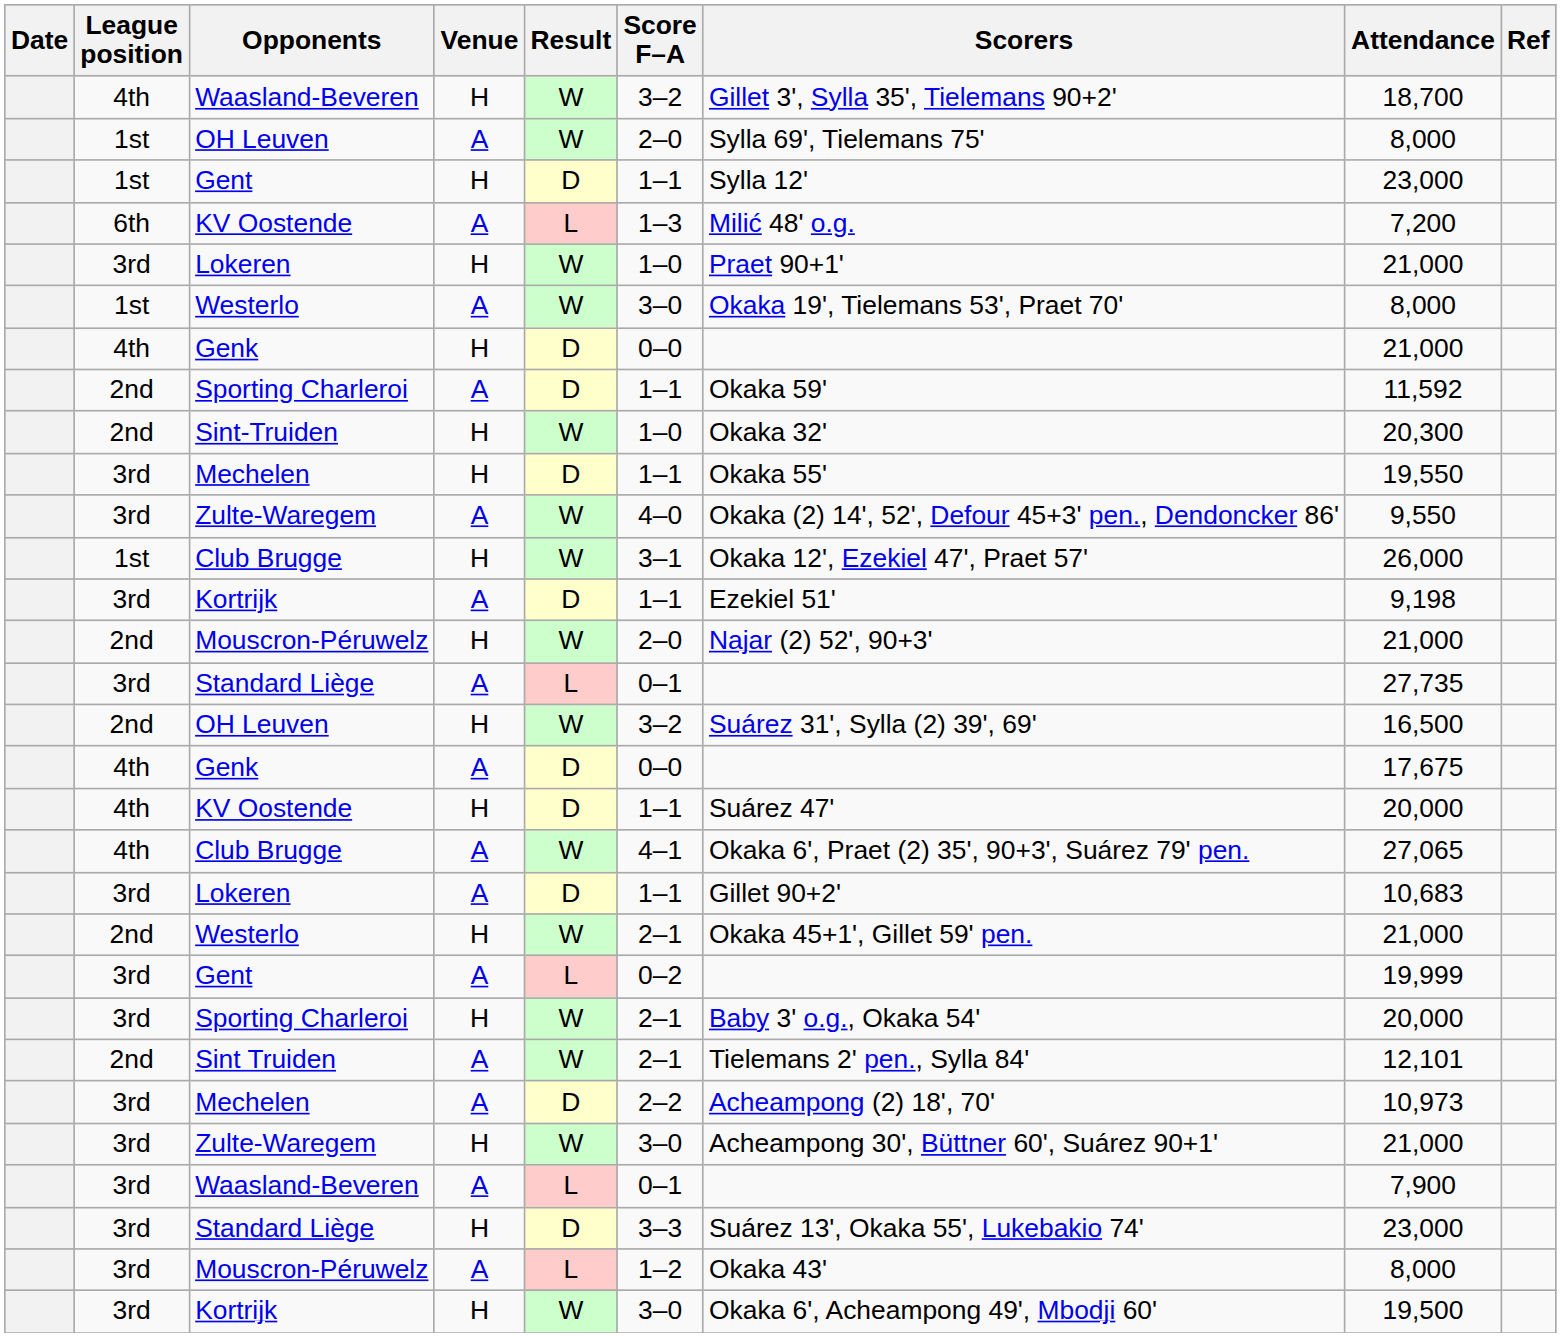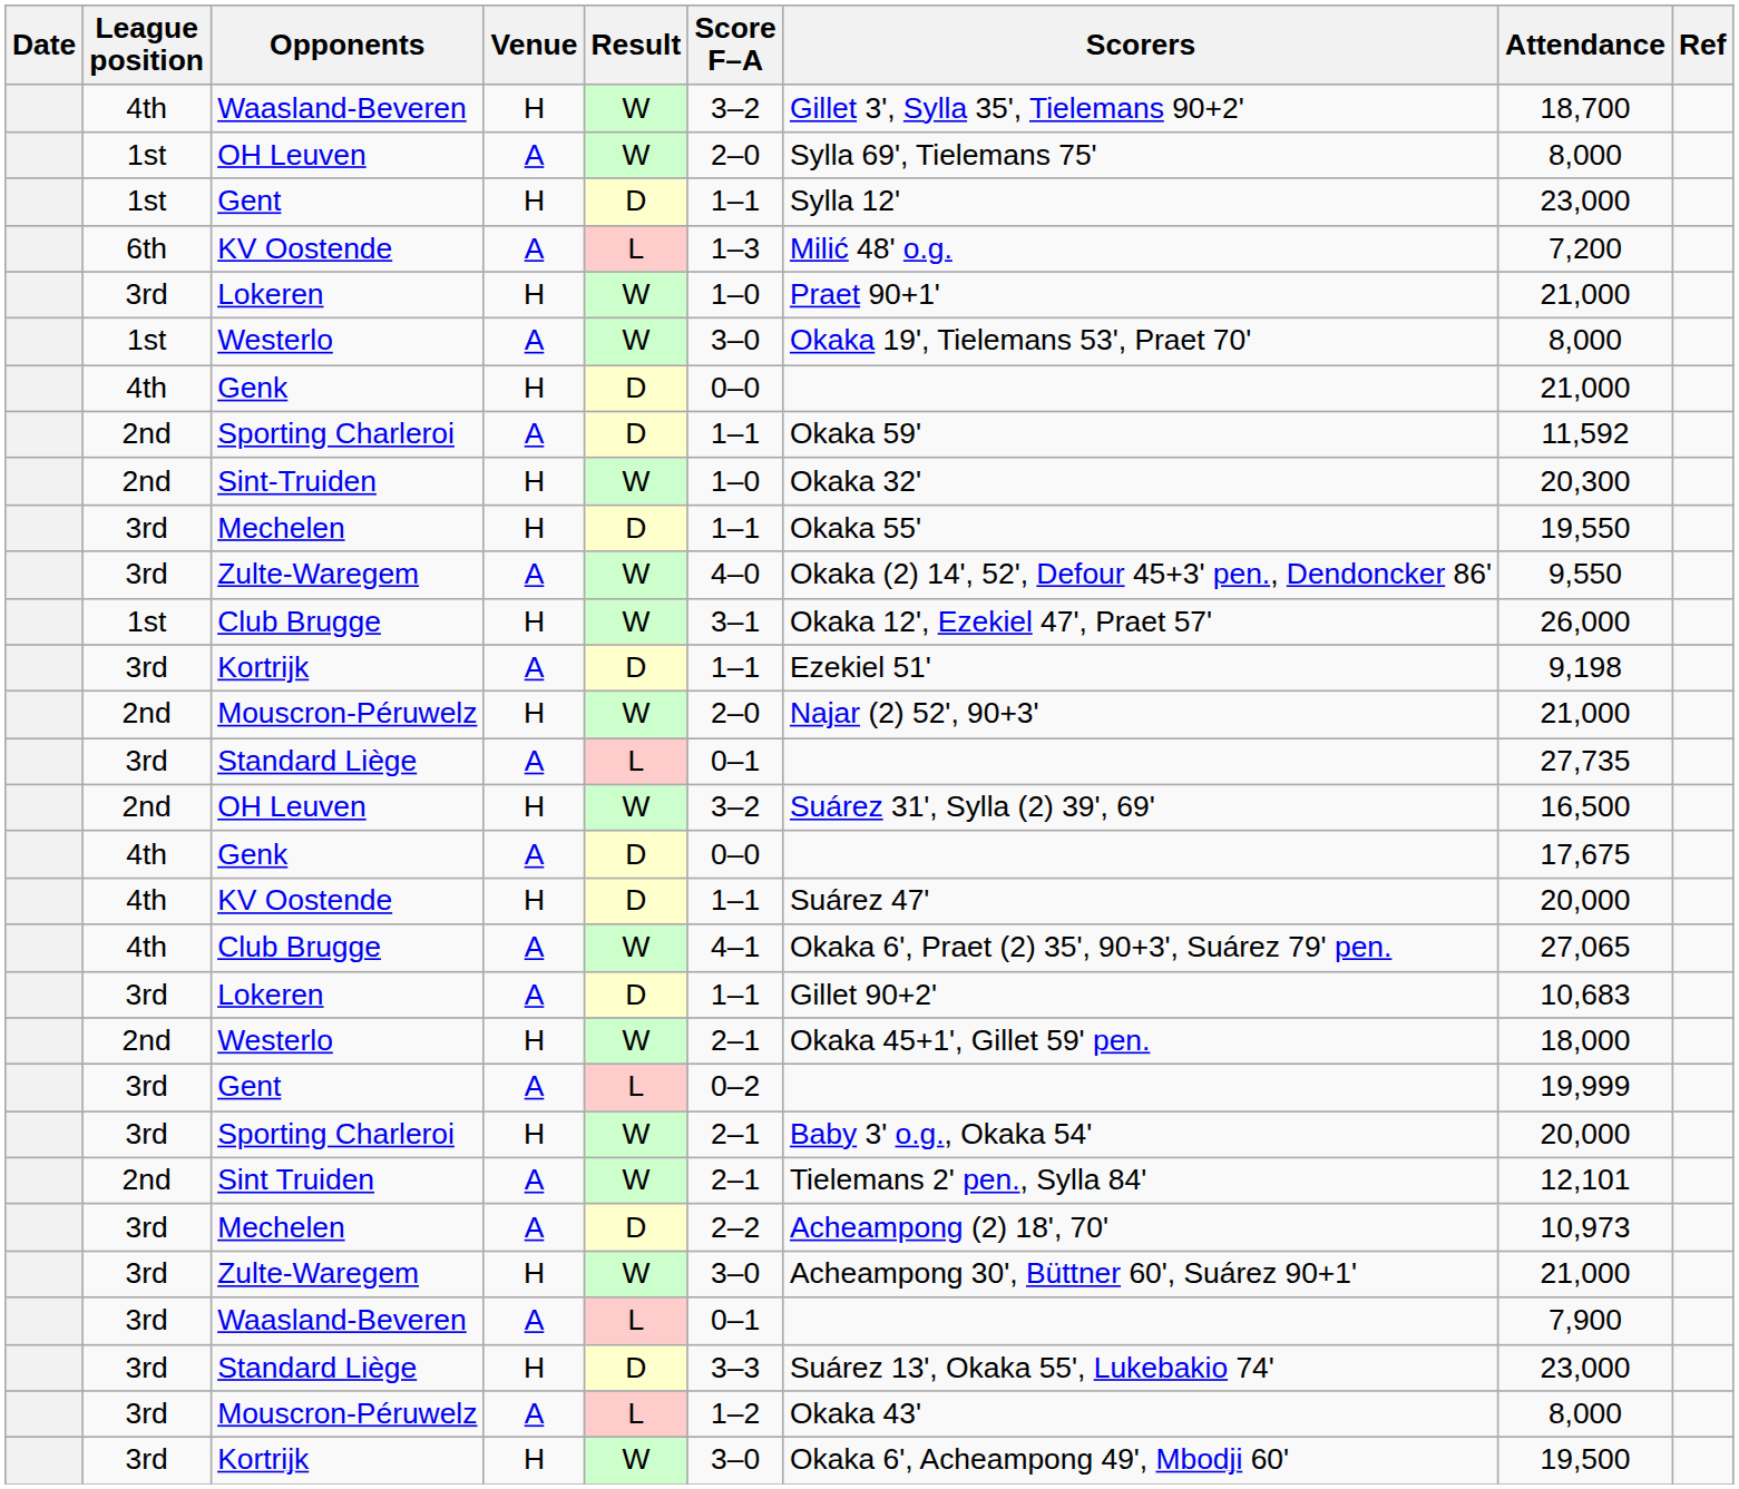 <table class="wikitable plainrowheaders sortable" style="text-align:center">
 <tr>
 <th scope="col">Date</th>
 <th scope="col">League<br>position</th>
 <th scope="col">Opponents</th>
 <th scope="col">Venue</th>
 <th scope="col">Result</th>
 <th scope="col">Score<br>F–A</th>
 <th scope="col" class="unsortable">Scorers</th>
 <th scope="col">Attendance</th>
 <th scope="col" class="unsortable">Ref</th>
 </tr>
 <tr>
 <th scope="row"></th>
 <td>4th</td>
 <td align="left"><a href='#'>Waasland-Beveren</a></td>
 <td>H</td>
 <td style="background-color:#CCFFCC">W</td>
 <td>3–2</td>
 <td align="left"><a href='#'>Gillet</a> 3', <a href='#'>Sylla</a> 35', <a href='#'>Tielemans</a> 90+2'</td>
 <td>18,700</td>
 <td></td>
 </tr>
 <tr>
 <th scope="row"></th>
 <td>1st</td>
 <td align="left"><a href='#'>OH Leuven</a></td>
 <td><a href='#'>A</a></td>
 <td style="background-color:#CCFFCC">W</td>
 <td>2–0</td>
 <td align="left">Sylla 69', Tielemans 75'</td>
 <td>8,000</td>
 <td></td>
 </tr>
 <tr>
 <th scope="row"></th>
 <td>1st</td>
 <td align="left"><a href='#'>Gent</a></td>
 <td>H</td>
 <td style="background-color:#FFFFCC">D</td>
 <td>1–1</td>
 <td align="left">Sylla 12'</td>
 <td>23,000</td>
 <td></td>
 </tr>
 <tr>
 <th scope="row"></th>
 <td>6th</td>
 <td align="left"><a href='#'>KV Oostende</a></td>
 <td><a href='#'>A</a></td>
 <td style="background-color:#FFCCCC">L</td>
 <td>1–3</td>
 <td align="left"><a href='#'>Milić</a> 48' <a href='#'>o.g.</a></td>
 <td>7,200</td>
 <td></td>
 </tr>
 <tr>
 <th scope="row"></th>
 <td>3rd</td>
 <td align="left"><a href='#'>Lokeren</a></td>
 <td>H</td>
 <td style="background-color:#CCFFCC">W</td>
 <td>1–0</td>
 <td align="left"><a href='#'>Praet</a> 90+1'</td>
 <td>21,000</td>
 <td></td>
 </tr>
 <tr>
 <th scope="row"></th>
 <td>1st</td>
 <td align="left"><a href='#'>Westerlo</a></td>
 <td><a href='#'>A</a></td>
 <td style="background-color:#CCFFCC">W</td>
 <td>3–0</td>
 <td align="left"><a href='#'>Okaka</a> 19', Tielemans 53', Praet 70'</td>
 <td>8,000</td>
 <td></td>
 </tr>
 <tr>
 <th scope="row"></th>
 <td>4th</td>
 <td align="left"><a href='#'>Genk</a></td>
 <td>H</td>
 <td style="background-color:#FFFFCC">D</td>
 <td>0–0</td>
 <td align="left"></td>
 <td>21,000</td>
 <td></td>
 </tr>
 <tr>
 <th scope="row"></th>
 <td>2nd</td>
 <td align="left"><a href='#'>Sporting Charleroi</a></td>
 <td><a href='#'>A</a></td>
 <td style="background-color:#FFFFCC">D</td>
 <td>1–1</td>
 <td align="left">Okaka 59'</td>
 <td>11,592</td>
 <td></td>
 </tr>
 <tr>
 <th scope="row"></th>
 <td>2nd</td>
 <td align="left"><a href='#'>Sint-Truiden</a></td>
 <td>H</td>
 <td style="background-color:#CCFFCC">W</td>
 <td>1–0</td>
 <td align="left">Okaka 32'</td>
 <td>20,300</td>
 <td></td>
 </tr>
 <tr>
 <th scope="row"></th>
 <td>3rd</td>
 <td align="left"><a href='#'>Mechelen</a></td>
 <td>H</td>
 <td style="background-color:#FFFFCC">D</td>
 <td>1–1</td>
 <td align="left">Okaka 55'</td>
 <td>19,550</td>
 <td></td>
 </tr>
 <tr>
 <th scope="row"></th>
 <td>3rd</td>
 <td align="left"><a href='#'>Zulte-Waregem</a></td>
 <td><a href='#'>A</a></td>
 <td style="background-color:#CCFFCC">W</td>
 <td>4–0</td>
 <td align="left">Okaka (2) 14', 52', <a href='#'>Defour</a> 45+3' <a href='#'>pen.</a>, <a href='#'>Dendoncker</a> 86'</td>
 <td>9,550</td>
 <td></td>
 </tr>
 <tr>
 <th scope="row"></th>
 <td>1st</td>
 <td align="left"><a href='#'>Club Brugge</a></td>
 <td>H</td>
 <td style="background-color:#CCFFCC">W</td>
 <td>3–1</td>
 <td align="left">Okaka 12', <a href='#'>Ezekiel</a> 47', Praet 57'</td>
 <td>26,000</td>
 <td></td>
 </tr>
 <tr>
 <th scope="row"></th>
 <td>3rd</td>
 <td align="left"><a href='#'>Kortrijk</a></td>
 <td><a href='#'>A</a></td>
 <td style="background-color:#FFFFCC">D</td>
 <td>1–1</td>
 <td align="left">Ezekiel 51'</td>
 <td>9,198</td>
 <td></td>
 </tr>
 <tr>
 <th scope="row"></th>
 <td>2nd</td>
 <td align="left"><a href='#'>Mouscron-Péruwelz</a></td>
 <td>H</td>
 <td style="background-color:#CCFFCC">W</td>
 <td>2–0</td>
 <td align="left"><a href='#'>Najar</a> (2) 52', 90+3'</td>
 <td>21,000</td>
 <td></td>
 </tr>
 <tr>
 <th scope="row"></th>
 <td>3rd</td>
 <td align="left"><a href='#'>Standard Liège</a></td>
 <td><a href='#'>A</a></td>
 <td style="background-color:#FFCCCC">L</td>
 <td>0–1</td>
 <td align="left"></td>
 <td>27,735</td>
 <td></td>
 </tr>
 <tr>
 <th scope="row"></th>
 <td>2nd</td>
 <td align="left"><a href='#'>OH Leuven</a></td>
 <td>H</td>
 <td style="background-color:#CCFFCC">W</td>
 <td>3–2</td>
 <td align="left"><a href='#'>Suárez</a> 31', Sylla (2) 39', 69'</td>
 <td>16,500</td>
 <td></td>
 </tr>
 <tr>
 <th scope="row"></th>
 <td>4th</td>
 <td align="left"><a href='#'>Genk</a></td>
 <td><a href='#'>A</a></td>
 <td style="background-color:#FFFFCC">D</td>
 <td>0–0</td>
 <td align="left"></td>
 <td>17,675</td>
 <td></td>
 </tr>
 <tr>
 <th scope="row"></th>
 <td>4th</td>
 <td align="left"><a href='#'>KV Oostende</a></td>
 <td>H</td>
 <td style="background-color:#FFFFCC">D</td>
 <td>1–1</td>
 <td align="left">Suárez 47'</td>
 <td>20,000</td>
 <td></td>
 </tr>
 <tr>
 <th scope="row"></th>
 <td>4th</td>
 <td align="left"><a href='#'>Club Brugge</a></td>
 <td><a href='#'>A</a></td>
 <td style="background-color:#CCFFCC">W</td>
 <td>4–1</td>
 <td align="left">Okaka 6', Praet (2) 35', 90+3', Suárez 79' <a href='#'>pen.</a></td>
 <td>27,065</td>
 <td></td>
 </tr>
 <tr>
 <th scope="row"></th>
 <td>3rd</td>
 <td align="left"><a href='#'>Lokeren</a></td>
 <td><a href='#'>A</a></td>
 <td style="background-color:#FFFFCC">D</td>
 <td>1–1</td>
 <td align="left">Gillet 90+2'</td>
 <td>10,683</td>
 <td></td>
 </tr>
 <tr>
 <th scope="row"></th>
 <td>2nd</td>
 <td align="left"><a href='#'>Westerlo</a></td>
 <td>H</td>
 <td style="background-color:#CCFFCC">W</td>
 <td>2–1</td>
 <td align="left">Okaka 45+1', Gillet 59' <a href='#'>pen.</a></td>
-<td>21,000</td>
+<td>18,000</td>
 <td></td>
 </tr>
 <tr>
 <th scope="row"></th>
 <td>3rd</td>
 <td align="left"><a href='#'>Gent</a></td>
 <td><a href='#'>A</a></td>
 <td style="background-color:#fFCccC">L</td>
 <td>0–2</td>
 <td></td>
 <td>19,999</td>
 <td></td>
 </tr>
 <tr>
 <th scope="row"></th>
 <td>3rd</td>
 <td align="left"><a href='#'>Sporting Charleroi</a></td>
 <td>H</td>
 <td style="background-color:#ccffcc">W</td>
 <td>2–1</td>
 <td align="left"><a href='#'>Baby</a> 3' <a href='#'>o.g.</a>, Okaka 54'</td>
 <td>20,000</td>
 <td></td>
 </tr>
 <tr>
 <th scope="row"></th>
 <td>2nd</td>
 <td align="left"><a href='#'>Sint Truiden</a></td>
 <td><a href='#'>A</a></td>
 <td style="background-color:#ccffcc">W</td>
 <td>2–1</td>
 <td align="left">Tielemans 2' <a href='#'>pen.</a>, Sylla 84'</td>
 <td>12,101</td>
 <td></td>
 </tr>
 <tr>
 <th scope="row"></th>
 <td>3rd</td>
 <td align="left"><a href='#'>Mechelen</a></td>
 <td><a href='#'>A</a></td>
 <td style="background-color:#ffffcc">D</td>
 <td>2–2</td>
 <td align="left"><a href='#'>Acheampong</a> (2) 18', 70'</td>
 <td>10,973</td>
 <td></td>
 </tr>
 <tr>
 <th scope="row"></th>
 <td>3rd</td>
 <td align="left"><a href='#'>Zulte-Waregem</a></td>
 <td>H</td>
 <td style="background-color:#ccffcc">W</td>
 <td>3–0</td>
 <td align="left">Acheampong 30', <a href='#'>Büttner</a> 60', Suárez 90+1'</td>
 <td>21,000</td>
 <td></td>
 </tr>
 <tr>
 <th scope="row"></th>
 <td>3rd</td>
 <td align="left"><a href='#'>Waasland-Beveren</a></td>
 <td><a href='#'>A</a></td>
 <td style="background-color:#ffcccc">L</td>
 <td>0–1</td>
 <td align="left"></td>
 <td>7,900</td>
 <td></td>
 </tr>
 <tr>
 <th scope="row"></th>
 <td>3rd</td>
 <td align="left"><a href='#'>Standard Liège</a></td>
 <td>H</td>
 <td style="background-color:#ffffcc">D</td>
 <td>3–3</td>
 <td align="left">Suárez 13', Okaka 55', <a href='#'>Lukebakio</a> 74'</td>
 <td>23,000</td>
 <td></td>
 </tr>
 <tr>
 <th scope="row"></th>
 <td>3rd</td>
 <td align="left"><a href='#'>Mouscron-Péruwelz</a></td>
 <td><a href='#'>A</a></td>
 <td style="background-color:#ffcccc">L</td>
 <td>1–2</td>
 <td align="left">Okaka 43'</td>
 <td>8,000</td>
 <td></td>
 </tr>
 <tr>
 <th scope="row"></th>
 <td>3rd</td>
 <td align="left"><a href='#'>Kortrijk</a></td>
 <td>H</td>
 <td style="background-color:#ccffcc">W</td>
 <td>3–0</td>
 <td align="left">Okaka 6', Acheampong 49', <a href='#'>Mbodji</a> 60'</td>
 <td>19,500</td>
 <td></td>
 </tr>
 </table>
